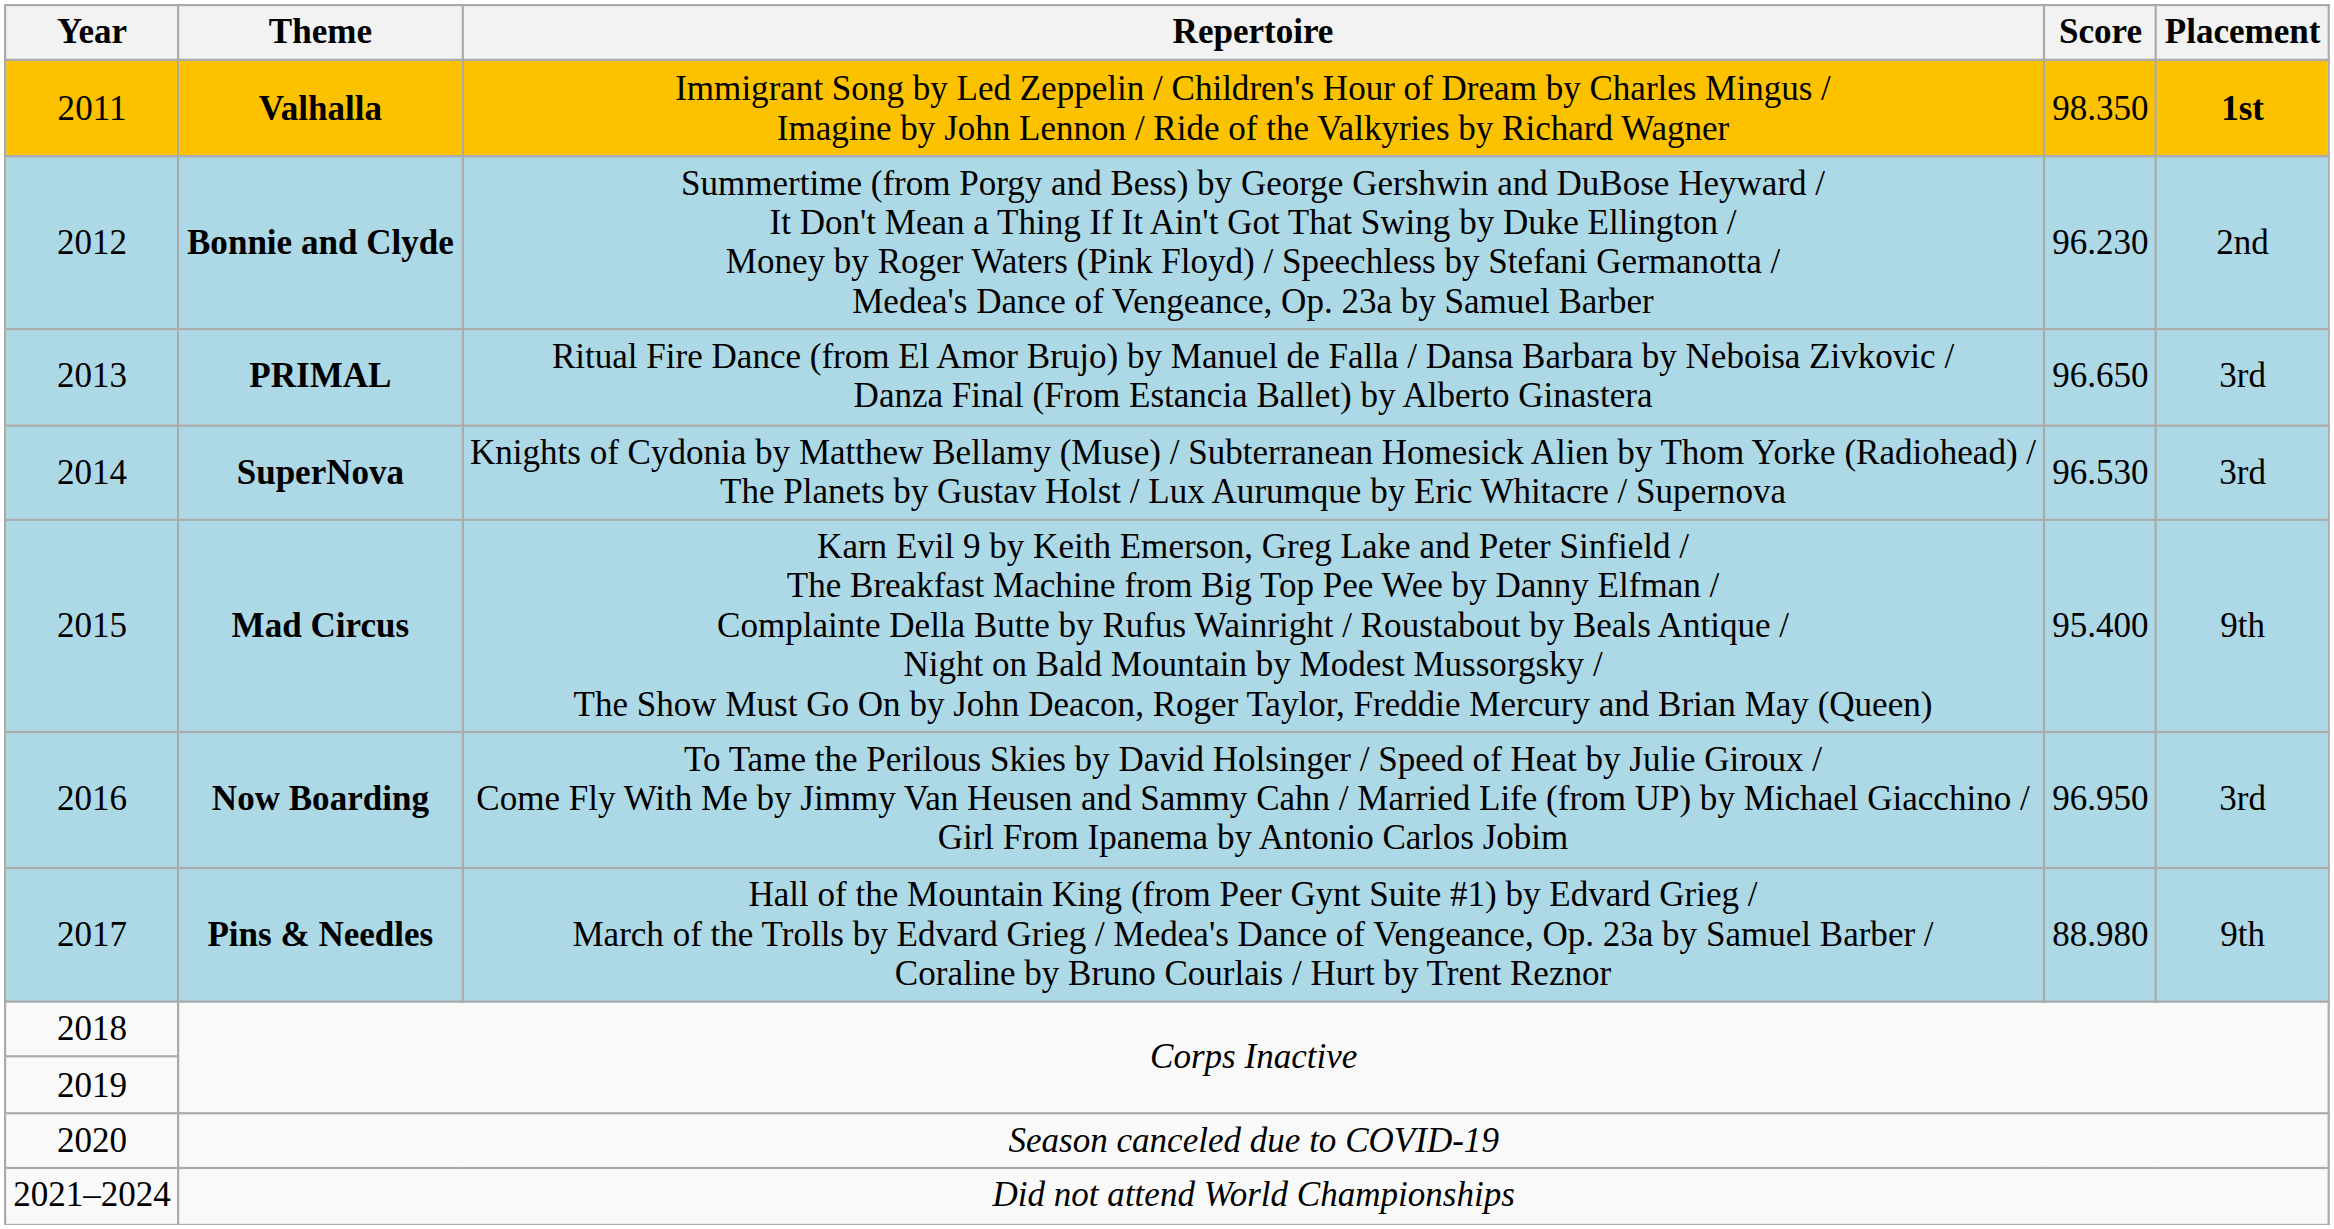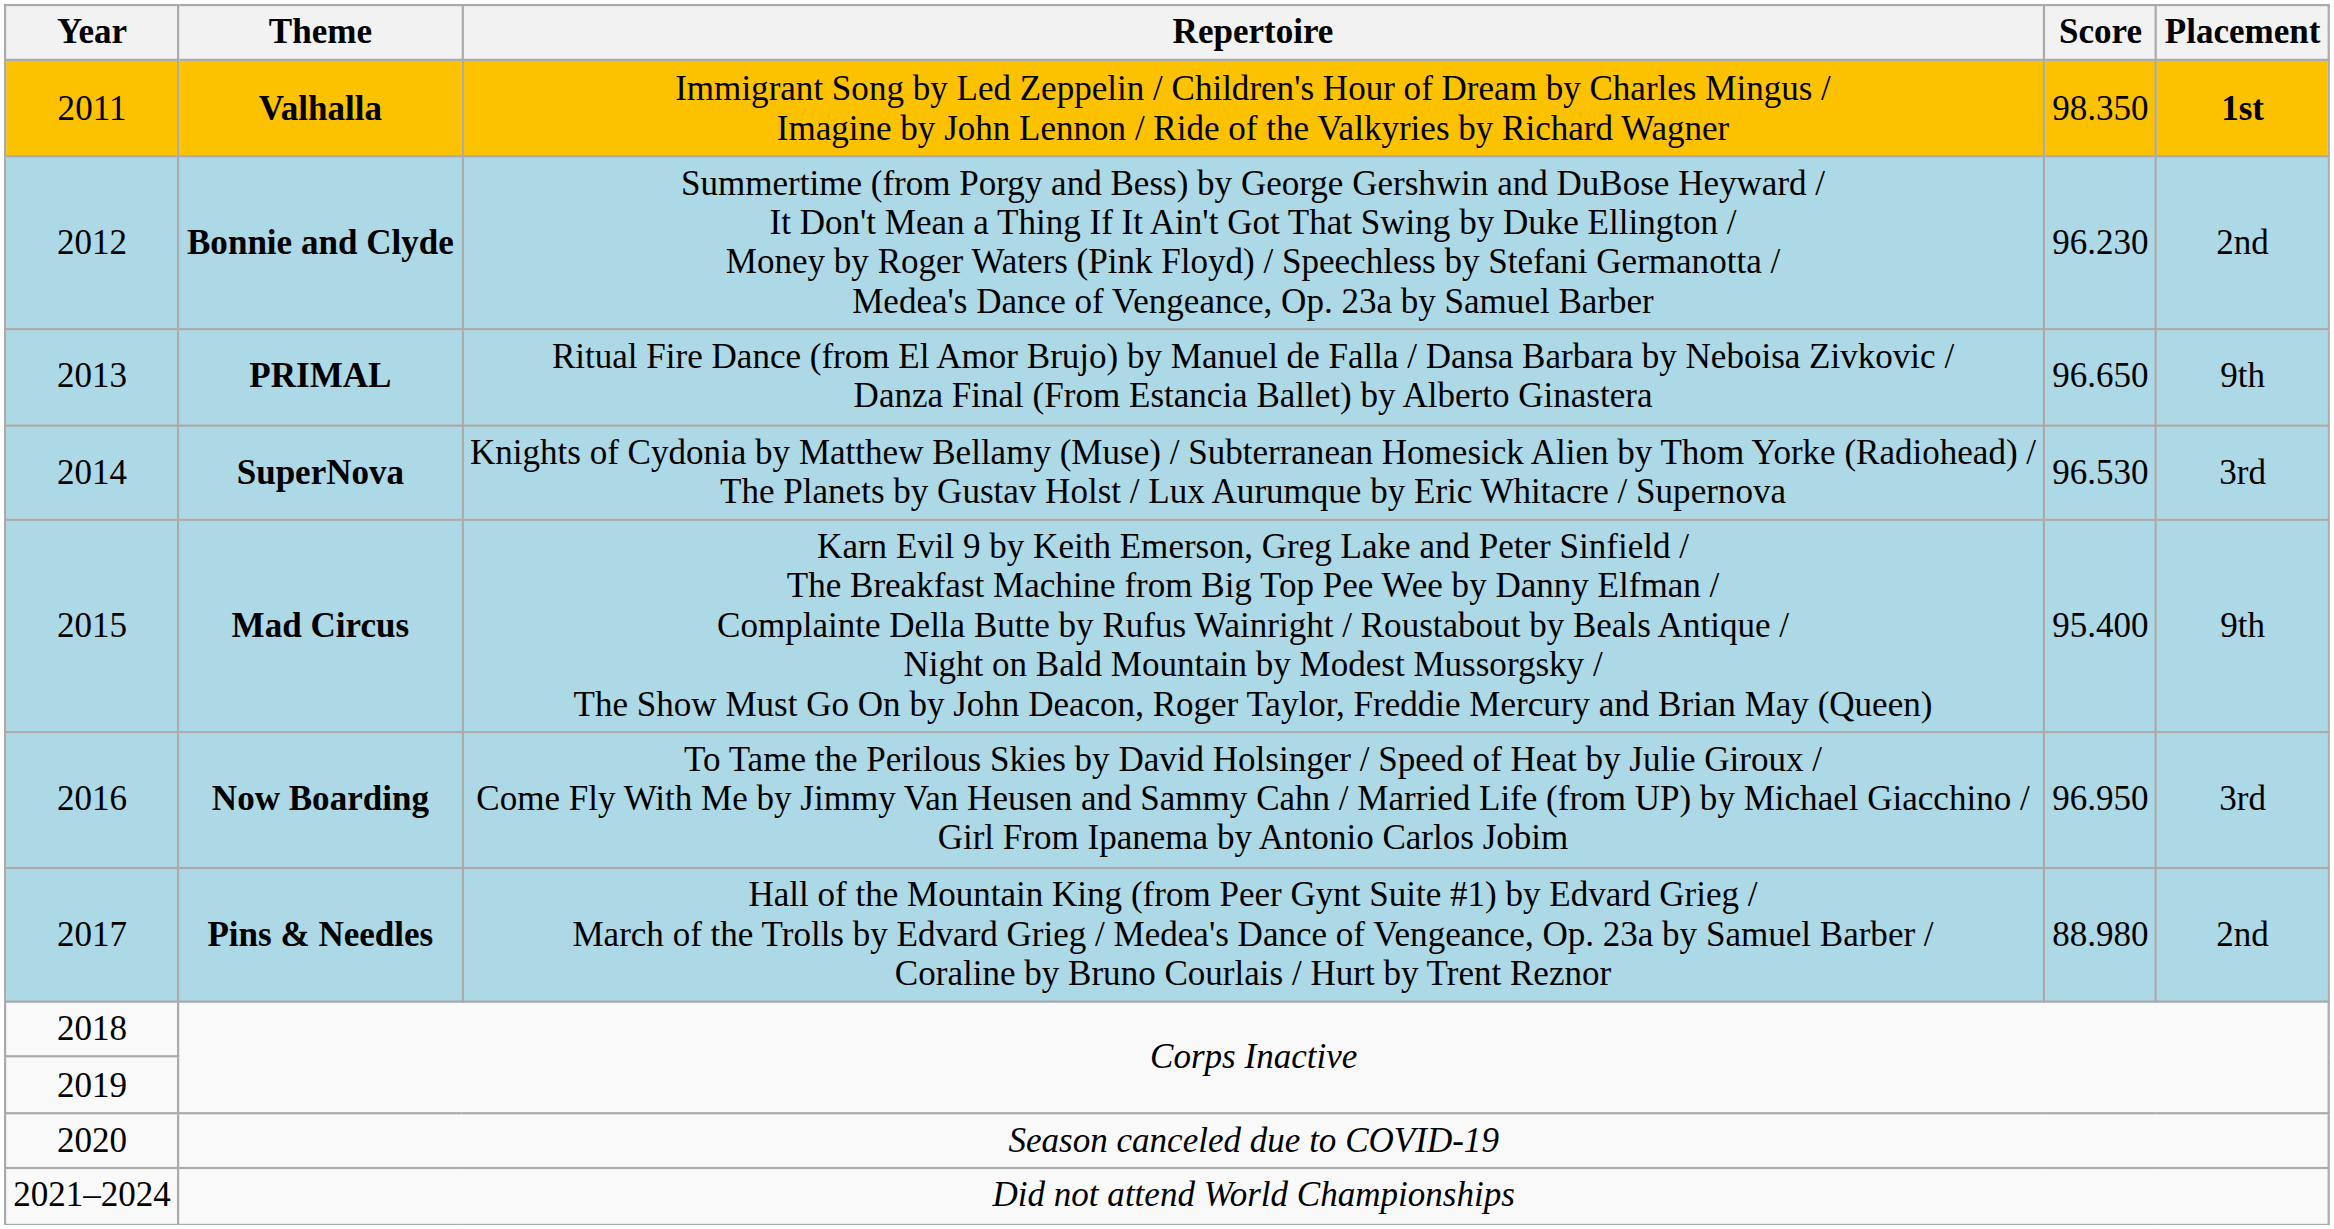 <table class="wikitable" style="text-align:center">
 <tr>
 <th>Year</th>
 <th>Theme</th>
 <th>Repertoire</th>
 <th>Score</th>
 <th>Placement</th>
 </tr>
 <tr bgcolor="#FCC200">
 <td>2011</td>
 <td><strong>Valhalla</strong></td>
 <td>Immigrant Song by Led Zeppelin / Children's Hour of Dream by Charles Mingus / <br>Imagine by John Lennon / Ride of the Valkyries by Richard Wagner</td>
 <td>98.350</td>
 <td><strong>1st</strong></td>
 </tr>
 <tr bgcolor="#ADD8E6">
 <td>2012</td>
 <td><strong>Bonnie and Clyde</strong></td>
 <td>Summertime (from Porgy and Bess) by George Gershwin and DuBose Heyward / <br>It Don't Mean a Thing If It Ain't Got That Swing by Duke Ellington / <br>Money by Roger Waters (Pink Floyd) / Speechless by Stefani Germanotta / <br>Medea's Dance of Vengeance, Op. 23a by Samuel Barber</td>
 <td>96.230</td>
 <td>2nd</td>
 </tr>
 <tr bgcolor="#ADD8E6">
 <td>2013</td>
 <td><strong>PRIMAL</strong></td>
 <td>Ritual Fire Dance (from El Amor Brujo) by Manuel de Falla / Dansa Barbara by Neboisa Zivkovic / <br>Danza Final (From Estancia Ballet) by Alberto Ginastera</td>
 <td>96.650</td>
-<td>3rd</td>
+<td>9th</td>
 </tr>
 <tr bgcolor="#ADD8E6">
 <td>2014</td>
 <td><strong>SuperNova</strong></td>
 <td>Knights of Cydonia by Matthew Bellamy (Muse) / Subterranean Homesick Alien by Thom Yorke (Radiohead) / <br>The Planets by Gustav Holst /  Lux Aurumque by Eric Whitacre / Supernova</td>
 <td>96.530</td>
 <td>3rd</td>
 </tr>
 <tr bgcolor="#ADD8E6">
 <td>2015</td>
 <td><strong>Mad Circus</strong></td>
 <td>Karn Evil 9 by Keith Emerson, Greg Lake and Peter Sinfield / <br>The Breakfast Machine from Big Top Pee Wee by Danny Elfman / <br>Complainte Della Butte by Rufus Wainright / Roustabout by Beals Antique / <br>Night on Bald Mountain by Modest Mussorgsky / <br>	The Show Must Go On by 	John Deacon, Roger Taylor, Freddie Mercury and Brian May (Queen)</td>
 <td>95.400</td>
 <td>9th</td>
 </tr>
 <tr bgcolor="#ADD8E6">
 <td>2016</td>
 <td><strong>Now Boarding</strong></td>
 <td>To Tame the Perilous Skies by David Holsinger / Speed of Heat by Julie Giroux / <br>Come Fly With Me by Jimmy Van Heusen and Sammy Cahn / Married Life (from UP) by Michael Giacchino / <br>Girl From Ipanema by Antonio Carlos Jobim</td>
 <td>96.950</td>
 <td>3rd</td>
 </tr>
 <tr bgcolor="#ADD8E6">
 <td>2017</td>
 <td><strong>Pins & Needles</strong></td>
 <td>Hall of the Mountain King (from Peer Gynt Suite #1) by  Edvard Grieg / <br>March of the Trolls by Edvard Grieg / Medea's Dance of Vengeance, Op. 23a by Samuel Barber / <br>Coraline by Bruno Courlais / Hurt by Trent Reznor</td>
 <td>88.980</td>
-<td>9th</td>
+<td>2nd</td>
 </tr>
 <tr>
 <td>2018</td>
 <td colspan="4" rowspan="2"><em>Corps Inactive</em></td>
 </tr>
 <tr>
 <td>2019</td>
 </tr>
 <tr>
 <td>2020</td>
 <td colspan="4"><em>Season canceled due to COVID-19</em></td>
 </tr>
 <tr>
 <td>2021–2024</td>
 <td colspan="4"><em>Did not attend World Championships</em></td>
 </tr>
 </table>
